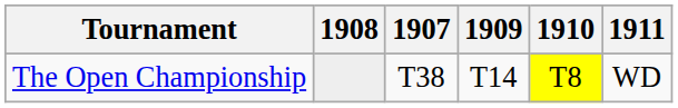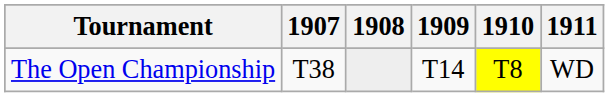 <table class="wikitable" style="font-size:95%;text-align:center;">
 <tr>
 <th>Tournament</th>
+<th>1907</th>
 <th>1908</th>
-<th>1907</th>
 <th>1909</th>
 <th>1910</th>
 <th>1911</th>
 </tr>
 <tr>
 <td align=left><a href='#'>The Open Championship</a></td>
+<td>T38</td>
 <td style="background:#eeeeee;"></td>
-<td>T38</td>
 <td>T14</td>
 <td style="background:yellow;">T8</td>
 <td>WD</td>
 </tr>
 </table>
